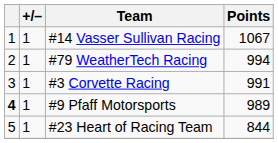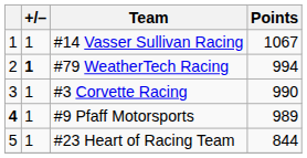 <table class="wikitable" style="font-size: 95%;">
 <tr>
 <th scope="col"></th>
 <th scope="col">+/–</th>
 <th scope="col">Team</th>
 <th scope="col">Points</th>
 </tr>
 <tr>
 <td align=center>1</td>
 <td align="left"> 1</td>
 <td> #14 <a href='#'>Vasser Sullivan Racing</a></td>
 <td align=right>1067</td>
 </tr>
 <tr>
 <td align=center>2</td>
-<td align="left"> 1</td>
+<td align="left"><strong> 1</strong></td>
 <td> #79 <a href='#'>WeatherTech Racing</a></td>
 <td align=right>994</td>
 </tr>
 <tr>
 <td align=center>3</td>
 <td align="left"> 1</td>
 <td> #3 <a href='#'>Corvette Racing</a></td>
-<td align=right>991</td>
+<td align=right>990</td>
 </tr>
 <tr>
 <td align=center><strong>4</strong></td>
 <td align="left"> 1</td>
 <td> #9 Pfaff Motorsports</td>
 <td align=right>989</td>
 </tr>
 <tr>
 <td align=center>5</td>
 <td align="left"> 1</td>
 <td> #23 Heart of Racing Team</td>
 <td align=right>844</td>
 </tr>
 <tr>
 </tr>
 </table>
